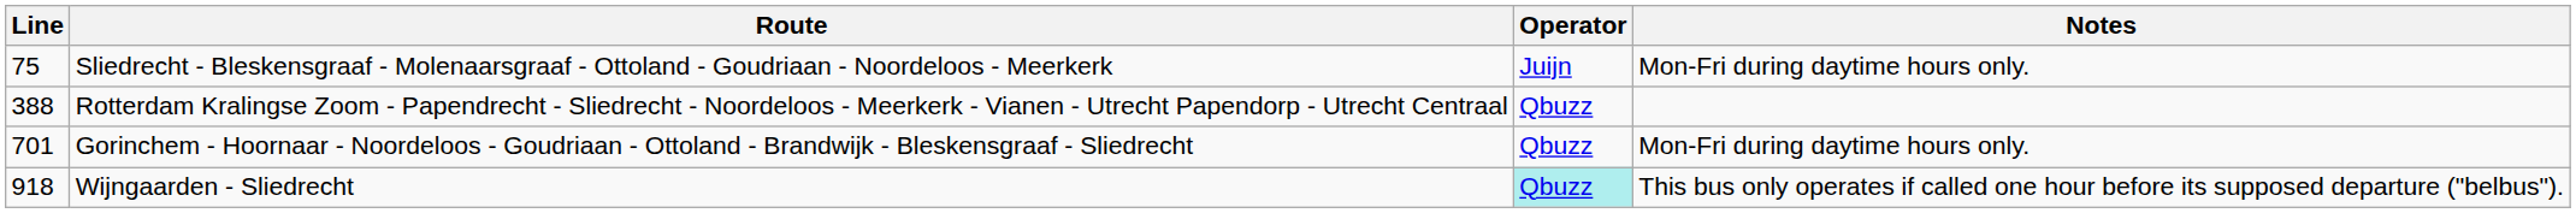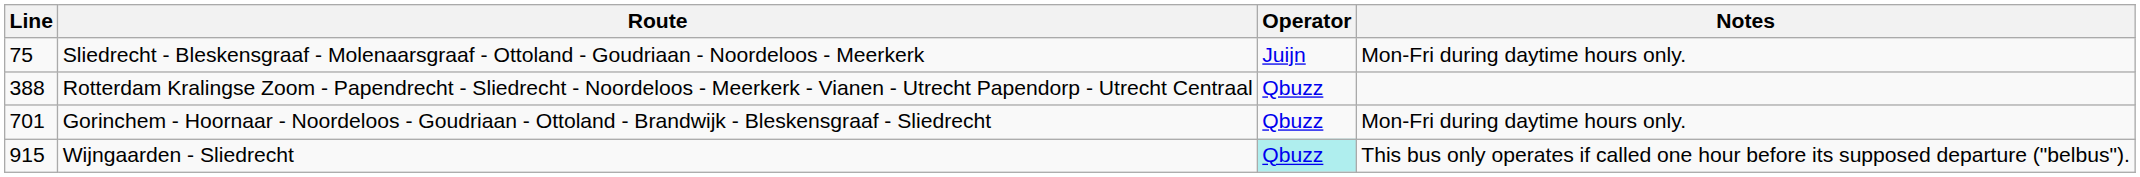 <table class="wikitable">
 <tr>
 <th>Line</th>
 <th>Route</th>
 <th>Operator</th>
 <th>Notes</th>
 </tr>
 <tr>
 <td>75</td>
 <td>Sliedrecht - Bleskensgraaf - Molenaarsgraaf - Ottoland - Goudriaan - Noordeloos - Meerkerk</td>
 <td><a href='#'>Juijn</a></td>
 <td>Mon-Fri during daytime hours only.</td>
 </tr>
 <tr>
 <td>388</td>
 <td>Rotterdam Kralingse Zoom - Papendrecht - Sliedrecht - Noordeloos - Meerkerk - Vianen - Utrecht Papendorp - Utrecht Centraal</td>
 <td><a href='#'>Qbuzz</a></td>
 <td></td>
 </tr>
 <tr>
 <td>701</td>
 <td>Gorinchem - Hoornaar - Noordeloos - Goudriaan - Ottoland - Brandwijk - Bleskensgraaf - Sliedrecht</td>
 <td><a href='#'>Qbuzz</a></td>
 <td>Mon-Fri during daytime hours only.</td>
 </tr>
 <tr>
-<td>918</td>
+<td>915</td>
 <td>Wijngaarden - Sliedrecht</td>
 <td style="background: paleturquoise;"><a href='#'>Qbuzz</a></td>
 <td>This bus only operates if called one hour before its supposed departure ("belbus").</td>
 </tr>
 </table>
